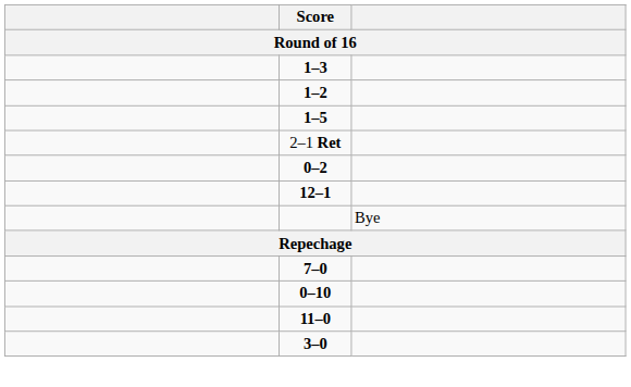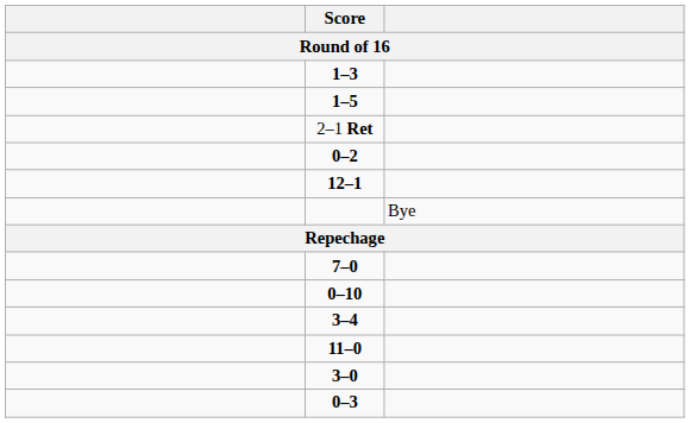 <table class="wikitable" style="text-align: left;">
 <tr>
 <th align="right" width="270"></th>
 <th width="65">Score</th>
 <th align="left" width="270"></th>
 </tr>
 <tr>
 <th colspan="3">Round of 16</th>
 </tr>
 <tr>
 <td></td>
 <td align=center><strong>1–3</strong></td>
-<td><strong></strong></td>
-</tr>
-<tr>
-<td></td>
-<td align=center><strong>1–2</strong></td>
 <td><strong></strong></td>
 </tr>
 <tr>
 <td></td>
 <td align=center><strong>1–5</strong></td>
 <td><strong></strong></td>
 </tr>
 <tr>
 <td><strong></strong></td>
 <td align=center>2–1 <strong>Ret</strong></td>
 <td></td>
 </tr>
 <tr>
 <td></td>
 <td align=center><strong>0–2</strong></td>
 <td><strong></strong></td>
 </tr>
 <tr>
 <td><strong></strong></td>
 <td align=center><strong>12–1</strong></td>
 <td></td>
 </tr>
 <tr>
 <td><strong></strong></td>
 <td align=center></td>
 <td>Bye</td>
 </tr>
 <tr>
 <th colspan="3">Repechage</th>
 </tr>
 <tr>
 <td><strong></strong></td>
 <td align=center><strong>7–0</strong></td>
 <td></td>
 </tr>
 <tr>
 <td></td>
 <td align=center><strong>0–10</strong></td>
 <td><strong></strong></td>
 </tr>
 <tr>
+<td></td>
+<td align=center><strong>3–4</strong></td>
+<td><strong></strong></td>
+</tr>
+<tr>
 <td><strong></strong></td>
 <td align=center><strong>11–0</strong></td>
 <td></td>
 </tr>
 <tr>
 <td><strong></strong></td>
 <td align=center><strong>3–0</strong></td>
 <td></td>
 </tr>
+<tr>
+<td></td>
+<td align=center><strong>0–3</strong></td>
+<td><strong></strong></td>
+</tr>
 </table>
